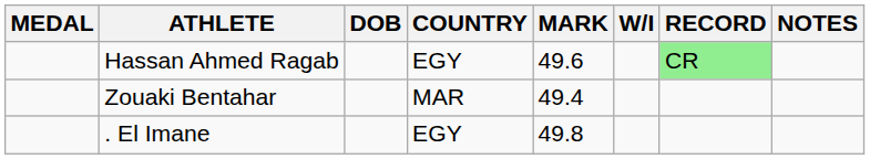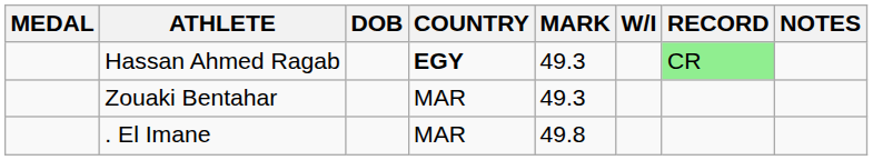 <table class="wikitable">
 <tr>
 <th>MEDAL</th>
 <th>ATHLETE</th>
 <th>DOB</th>
 <th>COUNTRY</th>
 <th>MARK</th>
 <th>W/I</th>
 <th>RECORD</th>
 <th>NOTES</th>
 </tr>
 <tr>
 <td></td>
 <td>Hassan Ahmed Ragab</td>
 <td></td>
-<td>EGY</td>
-<td>49.6</td>
+<td><strong>EGY</strong></td>
+<td>49.3</td>
 <td></td>
 <td style="background: lightgreen;">CR</td>
 <td></td>
 </tr>
 <tr>
 <td></td>
 <td>Zouaki Bentahar</td>
 <td></td>
 <td>MAR</td>
-<td>49.4</td>
+<td>49.3</td>
 <td></td>
 <td></td>
 <td></td>
 </tr>
 <tr>
 <td></td>
 <td>. El Imane</td>
 <td></td>
-<td>EGY</td>
+<td>MAR</td>
 <td>49.8</td>
 <td></td>
 <td></td>
 <td></td>
 </tr>
 </table>
